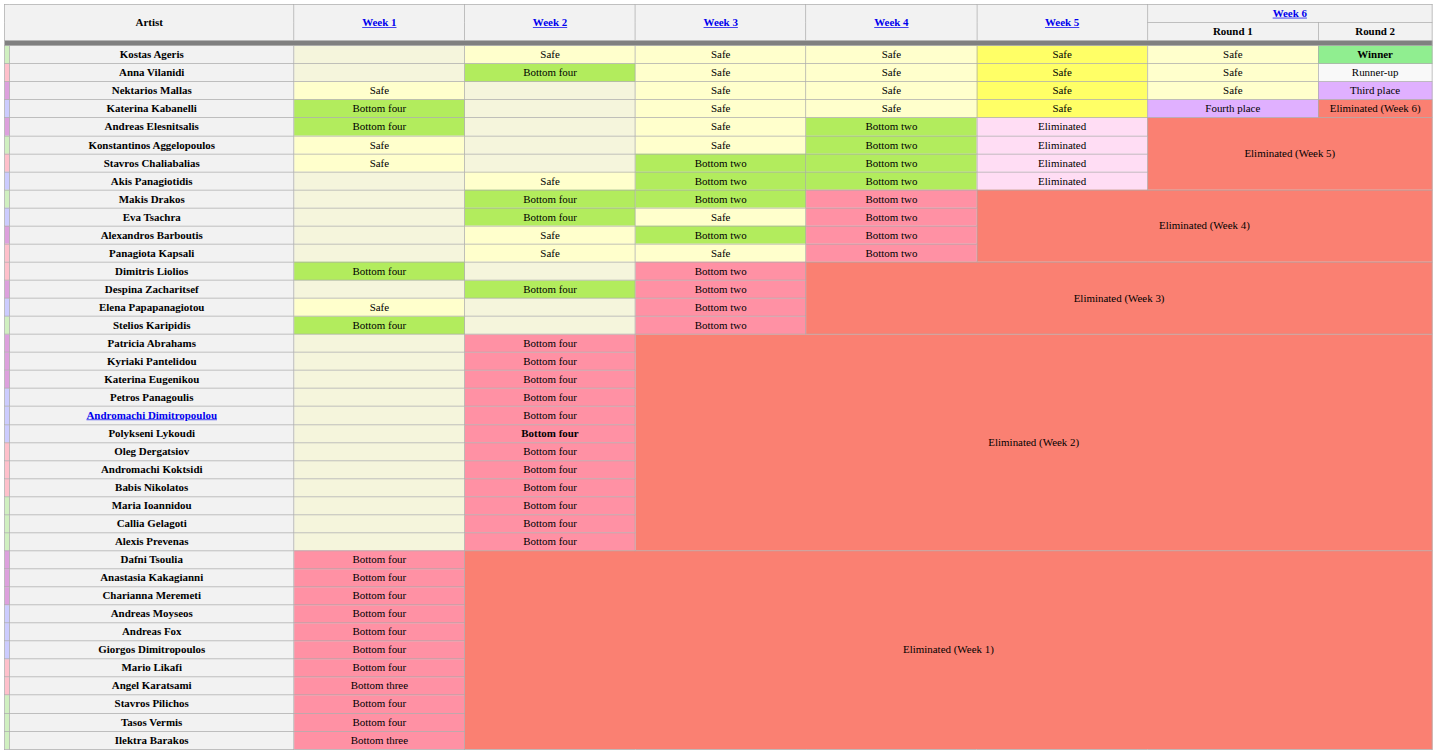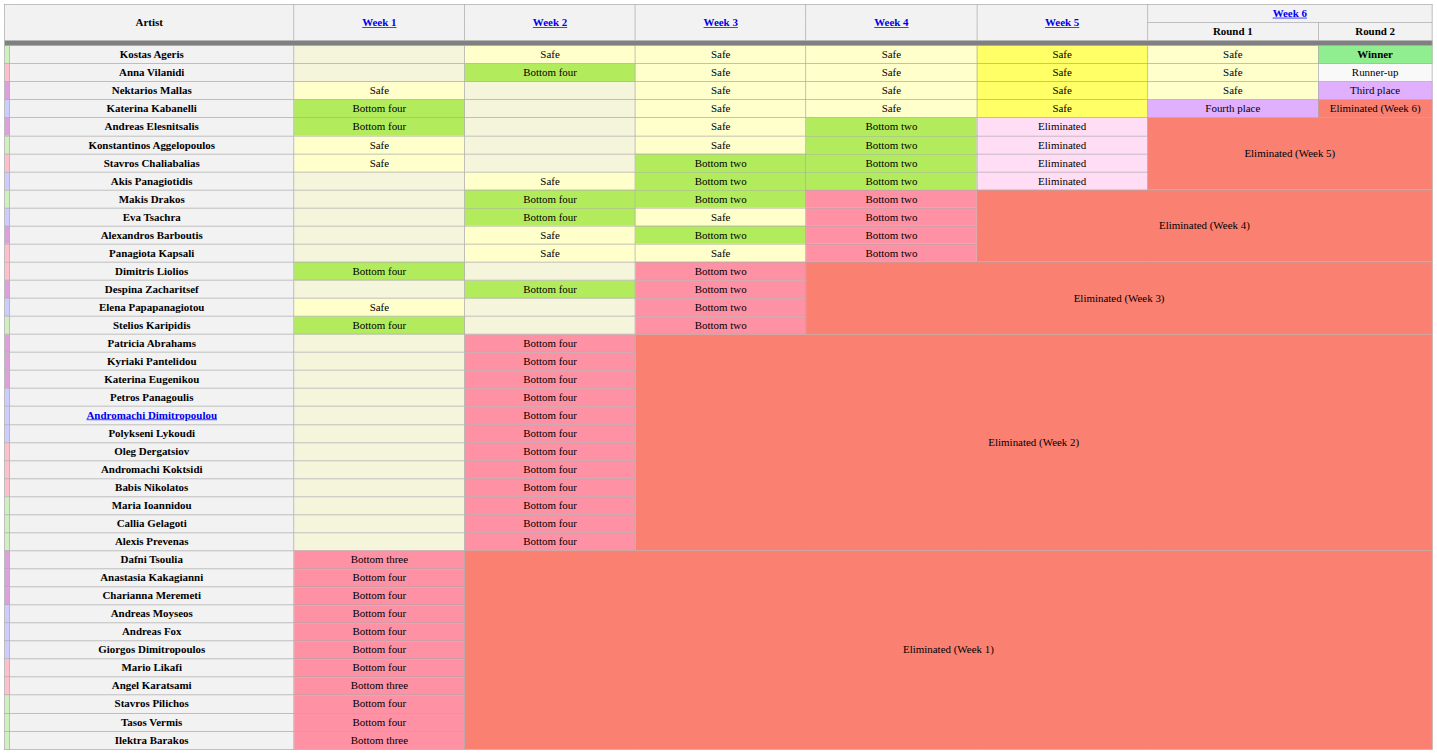 <table class="wikitable"  style="text-align:center; font-size:95%; width:100%;">
 <tr>
 <th rowspan="2" colspan="2" width="16%">Artist</th>
 <th rowspan="2" width="12%"><a href='#'>Week 1</a></th>
 <th rowspan="2" width="12%"><a href='#'>Week 2</a></th>
 <th rowspan="2" width="12%"><a href='#'>Week 3</a></th>
 <th rowspan="2" width="12%"><a href='#'>Week 4</a></th>
 <th rowspan="2" width="12%"><a href='#'>Week 5</a></th>
 <th colspan="2" width="24%"><a href='#'>Week 6</a></th>
 </tr>
 <tr>
 <th width="12%">Round 1</th>
 <th width="12%">Round 2</th>
 </tr>
 <tr>
 <th colspan="9" style="background:grey;"></th>
 </tr>
 <tr>
 <td style="background:#d0f0c0;"></td>
 <th width="16%">Kostas Ageris</th>
 <td style="background:#F5F5DC;"></td>
 <td style="background:#FFFFCC;">Safe</td>
 <td style="background:#FFFFCC;">Safe</td>
 <td style="background:#FFFFCC;">Safe</td>
 <td style="background:#FFFF66;">Safe</td>
 <td style="background:#FFFFCC;">Safe</td>
 <td style="background:lightgreen;"><strong>Winner</strong></td>
 </tr>
 <tr>
 <td style="background:pink;"></td>
 <th width="16%">Anna Vilanidi</th>
 <td style="background:#F5F5DC;"></td>
 <td style="background:#B2EC5D;">Bottom four</td>
 <td style="background:#FFFFCC;">Safe</td>
 <td style="background:#FFFFCC;">Safe</td>
 <td style="background:#FFFF66;">Safe</td>
 <td style="background:#FFFFCC;">Safe</td>
 <td>Runner-up</td>
 </tr>
 <tr>
 <td style="background:plum;"></td>
 <th width="16%">Nektarios Mallas</th>
 <td style="background:#FFFFCC;">Safe</td>
 <td style="background:#F5F5DC;"></td>
 <td style="background:#FFFFCC;">Safe</td>
 <td style="background:#FFFFCC;">Safe</td>
 <td style="background:#FFFF66;">Safe</td>
 <td style="background:#FFFFCC;">Safe</td>
 <td style="background:#E0B0FF;">Third place</td>
 </tr>
 <tr>
 <td style="background:#ccf;"></td>
 <th width="16%">Katerina Kabanelli</th>
 <td style="background:#B2EC5D;">Bottom four</td>
 <td style="background:#F5F5DC;"></td>
 <td style="background:#FFFFCC;">Safe</td>
 <td style="background:#FFFFCC;">Safe</td>
 <td style="background:#FFFF66;">Safe</td>
 <td style="background:#E0B0FF;">Fourth place</td>
 <td style="background:#FA8072;">Eliminated (Week 6)</td>
 </tr>
 <tr>
 <td style="background:plum;"></td>
 <th width="16%">Andreas Elesnitsalis</th>
 <td style="background:#B2EC5D;">Bottom four</td>
 <td style="background:#F5F5DC;"></td>
 <td style="background:#FFFFCC;">Safe</td>
 <td style="background:#B2EC5D;">Bottom two</td>
 <td style="background:#FFDDF4;">Eliminated</td>
 <td rowspan="4" colspan="4" style="background:#FA8072;">Eliminated (Week 5)</td>
 </tr>
 <tr>
 <td style="background:#d0f0c0;"></td>
 <th width="20%">Konstantinos Aggelopoulos</th>
 <td style="background:#FFFFCC;">Safe</td>
 <td style="background:#F5F5DC;"></td>
 <td style="background:#FFFFCC;">Safe</td>
 <td style="background:#B2EC5D;">Bottom two</td>
 <td style="background:#FFDDF4;">Eliminated</td>
 </tr>
 <tr>
 <td style="background:pink;"></td>
 <th width="16%">Stavros Chaliabalias</th>
 <td style="background:#FFFFCC;">Safe</td>
 <td style="background:#F5F5DC;"></td>
 <td style="background:#B2EC5D;">Bottom two</td>
 <td style="background:#B2EC5D;">Bottom two</td>
 <td style="background:#FFDDF4;">Eliminated</td>
 </tr>
 <tr>
 <td style="background:#ccf;"></td>
 <th width="16%">Akis Panagiotidis</th>
 <td style="background:#F5F5DC;"></td>
 <td style="background:#FFFFCC;">Safe</td>
 <td style="background:#B2EC5D;">Bottom two</td>
 <td style="background:#B2EC5D;">Bottom two</td>
 <td style="background:#FFDDF4;">Eliminated</td>
 </tr>
 <tr>
 <td style="background:#d0f0c0;"></td>
 <th width="16%">Makis Drakos</th>
 <td style="background:#F5F5DC;"></td>
 <td style="background:#B2EC5D;">Bottom four</td>
 <td style="background:#B2EC5D;">Bottom two</td>
 <td style="background:#FF91A4;">Bottom two</td>
 <td rowspan="4" colspan="4" style="background:#FA8072;">Eliminated (Week 4)</td>
 </tr>
 <tr>
 <td style="background:#ccf;"></td>
 <th width="16%">Eva Tsachra</th>
 <td style="background:#F5F5DC;"></td>
 <td style="background:#B2EC5D;">Bottom four</td>
 <td style="background:#FFFFCC;">Safe</td>
 <td style="background:#FF91A4;">Bottom two</td>
 </tr>
 <tr>
 <td style="background:plum;"></td>
 <th width="16%">Alexandros Barboutis</th>
 <td style="background:#F5F5DC;"></td>
 <td style="background:#FFFFCC;">Safe</td>
 <td style="background:#B2EC5D;">Bottom two</td>
 <td style="background:#FF91A4;">Bottom two</td>
 </tr>
 <tr>
 <td style="background:pink;"></td>
 <th width="16%">Panagiota Kapsali</th>
 <td style="background:#F5F5DC;"></td>
 <td style="background:#FFFFCC;">Safe</td>
 <td style="background:#FFFFCC;">Safe</td>
 <td style="background:#FF91A4;">Bottom two</td>
 </tr>
 <tr>
 <td style="background:pink;"></td>
 <th width="16%">Dimitris Liolios</th>
 <td style="background:#B2EC5D;">Bottom four</td>
 <td style="background:#F5F5DC;"></td>
 <td style="background:#FF91A4;">Bottom two</td>
 <td rowspan="4" colspan="4" style="background:#FA8072;">Eliminated (Week 3)</td>
 </tr>
 <tr>
 <td style="background:plum;"></td>
 <th width="16%">Despina Zacharitsef</th>
 <td style="background:#F5F5DC;"></td>
 <td style="background:#B2EC5D;">Bottom four</td>
 <td style="background:#FF91A4;">Bottom two</td>
 </tr>
 <tr>
 <td style="background:#ccf;"></td>
 <th width="16%">Elena Papapanagiotou</th>
 <td style="background:#FFFFCC;">Safe</td>
 <td style="background:#F5F5DC;"></td>
 <td style="background:#FF91A4;">Bottom two</td>
 </tr>
 <tr>
 <td style="background:#d0f0c0;"></td>
 <th width="16%">Stelios Karipidis</th>
 <td style="background:#B2EC5D;">Bottom four</td>
 <td style="background:#F5F5DC;"></td>
 <td style="background:#FF91A4;">Bottom two</td>
 </tr>
 <tr>
 <td style="background:plum;"></td>
 <th width="16%">Patricia Abrahams</th>
 <td style="background:#F5F5DC;"></td>
 <td style="background:#FF91A4;">Bottom four</td>
 <td rowspan="12" colspan="5" style="background:#FA8072;">Eliminated (Week 2)</td>
 </tr>
 <tr>
 <td style="background:plum;"></td>
 <th width="16%">Kyriaki Pantelidou</th>
 <td style="background:#F5F5DC;"></td>
 <td style="background:#FF91A4;">Bottom four</td>
 </tr>
 <tr>
 <td style="background:plum;"></td>
 <th width="16%">Katerina Eugenikou</th>
 <td style="background:#F5F5DC;"></td>
 <td style="background:#FF91A4;">Bottom four</td>
 </tr>
 <tr>
 <td style="background:#ccf;"></td>
 <th width="16%">Petros Panagoulis</th>
 <td style="background:#F5F5DC;"></td>
 <td style="background:#FF91A4;">Bottom four</td>
 </tr>
 <tr>
 <td style="background:#ccf;"></td>
 <th width="16%"><a href='#'>Andromachi Dimitropoulou</a></th>
 <td style="background:#F5F5DC;"></td>
 <td style="background:#FF91A4;">Bottom four</td>
 </tr>
 <tr>
 <td style="background:#ccf;"></td>
 <th width="16%">Polykseni Lykoudi</th>
 <td style="background:#F5F5DC;"></td>
-<td style="background:#FF91A4;"><strong>Bottom four</strong></td>
+<td style="background:#FF91A4;">Bottom four</td>
 </tr>
 <tr>
 <td style="background:pink;"></td>
 <th width="16%">Oleg Dergatsiov</th>
 <td style="background:#F5F5DC;"></td>
 <td style="background:#FF91A4;">Bottom four</td>
 </tr>
 <tr>
 <td style="background:pink;"></td>
 <th width="16%">Andromachi Koktsidi</th>
 <td style="background:#F5F5DC;"></td>
 <td style="background:#FF91A4;">Bottom four</td>
 </tr>
 <tr>
 <td style="background:pink;"></td>
 <th width="16%">Babis Nikolatos</th>
 <td style="background:#F5F5DC;"></td>
 <td style="background:#FF91A4;">Bottom four</td>
 </tr>
 <tr>
 <td style="background:#d0f0c0;"></td>
 <th width="16%">Maria Ioannidou</th>
 <td style="background:#F5F5DC;"></td>
 <td style="background:#FF91A4;">Bottom four</td>
 </tr>
 <tr>
 <td style="background:#d0f0c0;"></td>
 <th width="16%">Callia Gelagoti</th>
 <td style="background:#F5F5DC;"></td>
 <td style="background:#FF91A4;">Bottom four</td>
 </tr>
 <tr>
 <td style="background:#d0f0c0;"></td>
 <th width="16%">Alexis Prevenas</th>
 <td style="background:#F5F5DC;"></td>
 <td style="background:#FF91A4;">Bottom four</td>
 </tr>
 <tr>
 <td style="background:plum;"></td>
 <th width="16%">Dafni Tsoulia</th>
-<td style="background:#FF91A4;">Bottom four</td>
+<td style="background:#FF91A4;">Bottom three</td>
 <td rowspan="11" colspan="6" style="background:#FA8072;">Eliminated (Week 1)</td>
 </tr>
 <tr>
 <td style="background:plum;"></td>
 <th width="16%">Anastasia Kakagianni</th>
 <td style="background:#FF91A4;">Bottom four</td>
 </tr>
 <tr>
 <td style="background:plum;"></td>
 <th width="16%">Charianna Meremeti</th>
 <td style="background:#FF91A4;">Bottom four</td>
 </tr>
 <tr>
 <td style="background:#ccf;"></td>
 <th width="16%">Andreas Moyseos</th>
 <td style="background:#FF91A4;">Bottom four</td>
 </tr>
 <tr>
 <td style="background:#ccf;"></td>
 <th width="16%">Andreas Fox</th>
 <td style="background:#FF91A4;">Bottom four</td>
 </tr>
 <tr>
 <td style="background:#ccf;"></td>
 <th width="16%">Giorgos Dimitropoulos</th>
 <td style="background:#FF91A4;">Bottom four</td>
 </tr>
 <tr>
 <td style="background:pink;"></td>
 <th width="16%">Mario Likafi</th>
 <td style="background:#FF91A4;">Bottom four</td>
 </tr>
 <tr>
 <td style="background:pink;"></td>
 <th width="16%">Angel Karatsami</th>
 <td style="background:#FF91A4;">Bottom three</td>
 </tr>
 <tr>
 <td style="background:#d0f0c0;"></td>
 <th width="16%">Stavros Pilichos</th>
 <td style="background:#FF91A4;">Bottom four</td>
 </tr>
 <tr>
 <td style="background:#d0f0c0;"></td>
 <th width="16%">Tasos Vermis</th>
 <td style="background:#FF91A4;">Bottom four</td>
 </tr>
 <tr>
 <td style="background:#d0f0c0;"></td>
 <th width="16%">Ilektra Barakos</th>
 <td style="background:#FF91A4;">Bottom three</td>
 </tr>
 </table>
